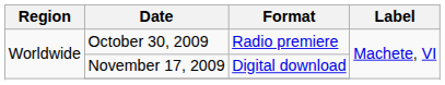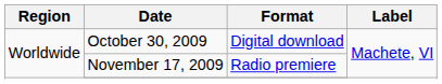 <table class=wikitable>
 <tr>
 <th>Region</th>
 <th>Date</th>
 <th>Format</th>
 <th>Label</th>
 </tr>
 <tr>
 <td rowspan="3">Worldwide</td>
 <td>October 30, 2009</td>
-<td><a href='#'>Radio premiere</a></td>
+<td><a href='#'>Digital download</a></td>
 <td rowspan="3"><a href='#'>Machete</a>, <a href='#'>VI</a></td>
 </tr>
 <tr>
 <td>November 17, 2009</td>
-<td><a href='#'>Digital download</a></td>
+<td><a href='#'>Radio premiere</a></td>
 </tr>
 <tr>
 </tr>
 </table>
